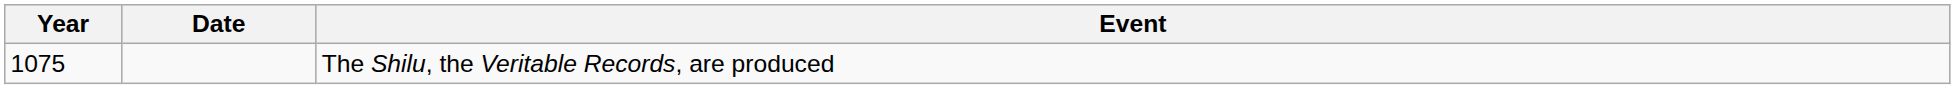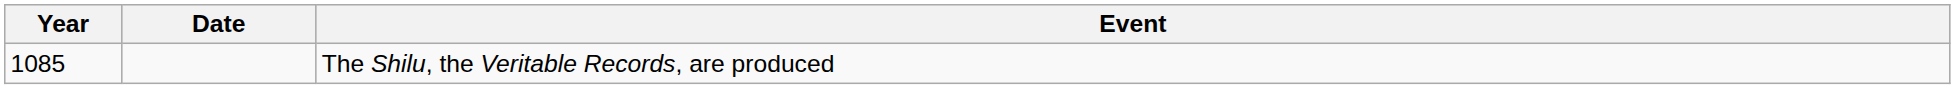 <table class="wikitable" width="100%">
 <tr>
 <th style="width:6%">Year</th>
 <th style="width:10%">Date</th>
 <th>Event</th>
 </tr>
 <tr>
-<td>1075</td>
+<td>1085</td>
 <td></td>
 <td>The <em>Shilu</em>, the <em>Veritable Records</em>, are produced</td>
 </tr>
 </table>
